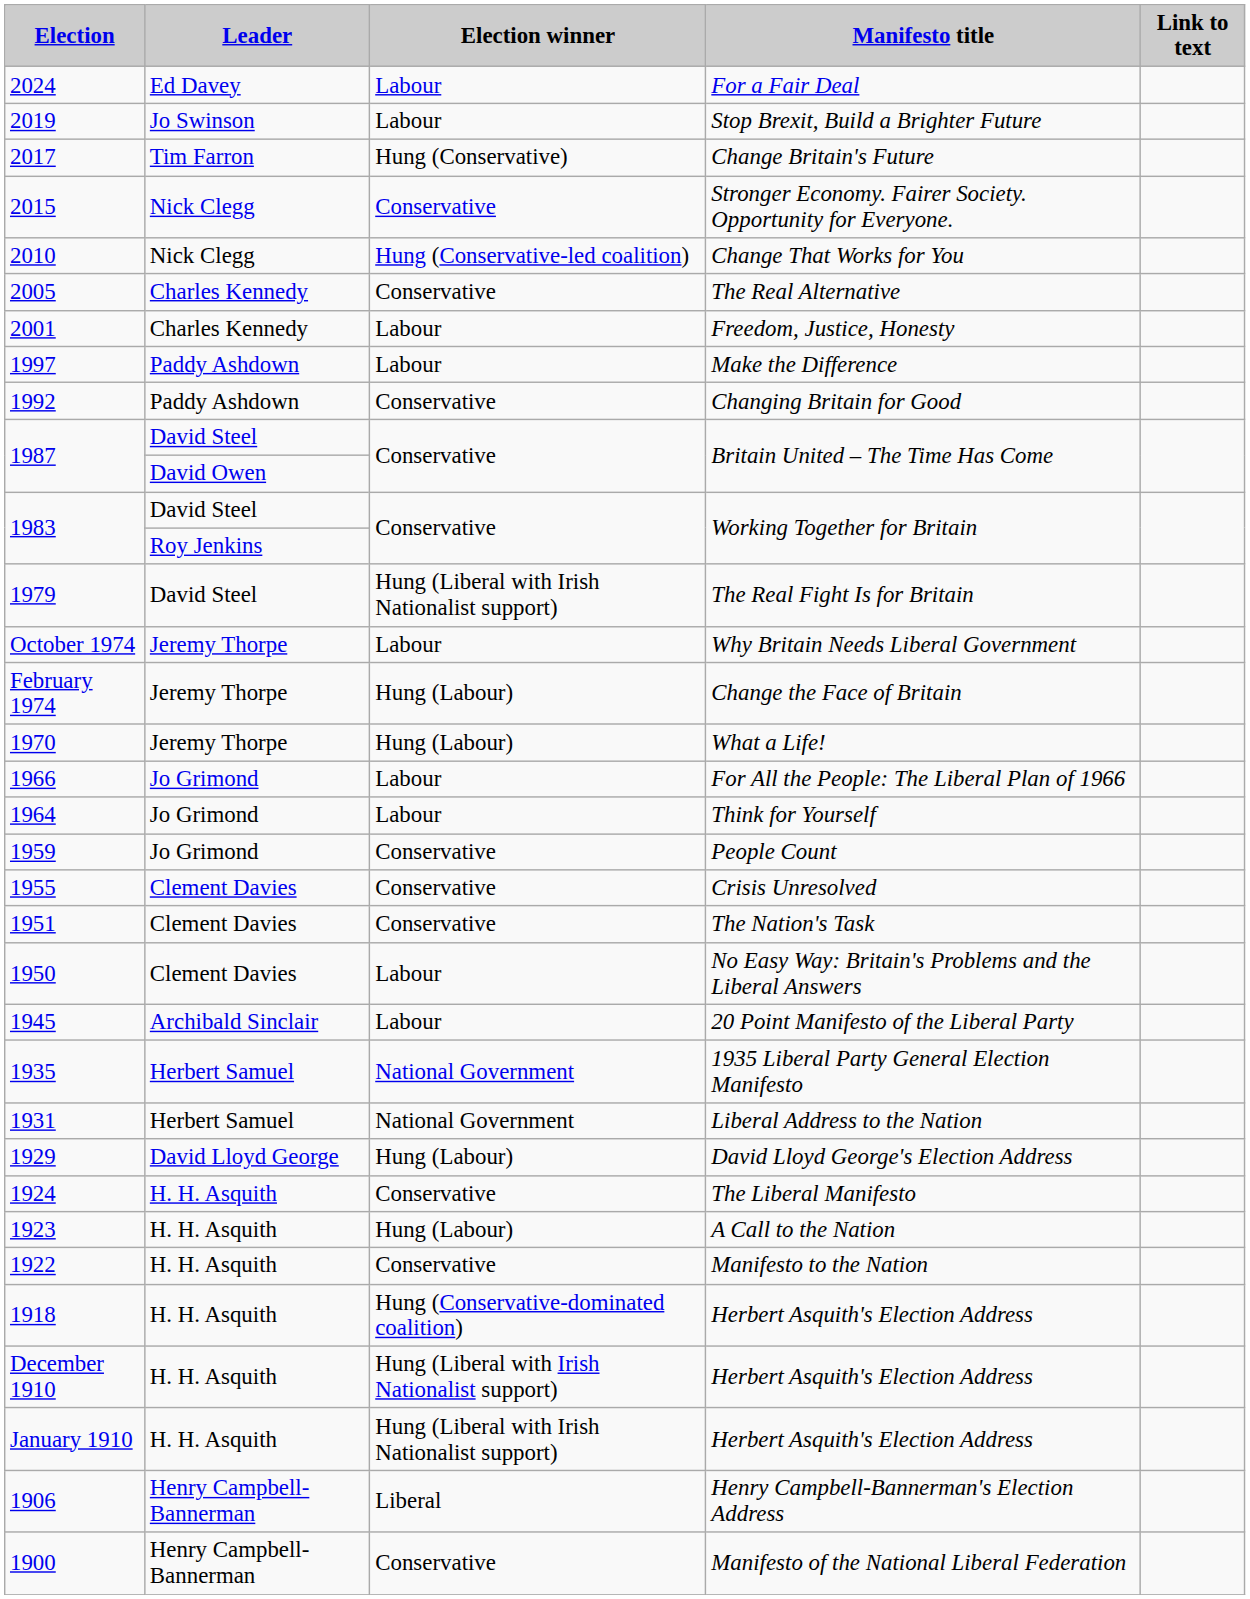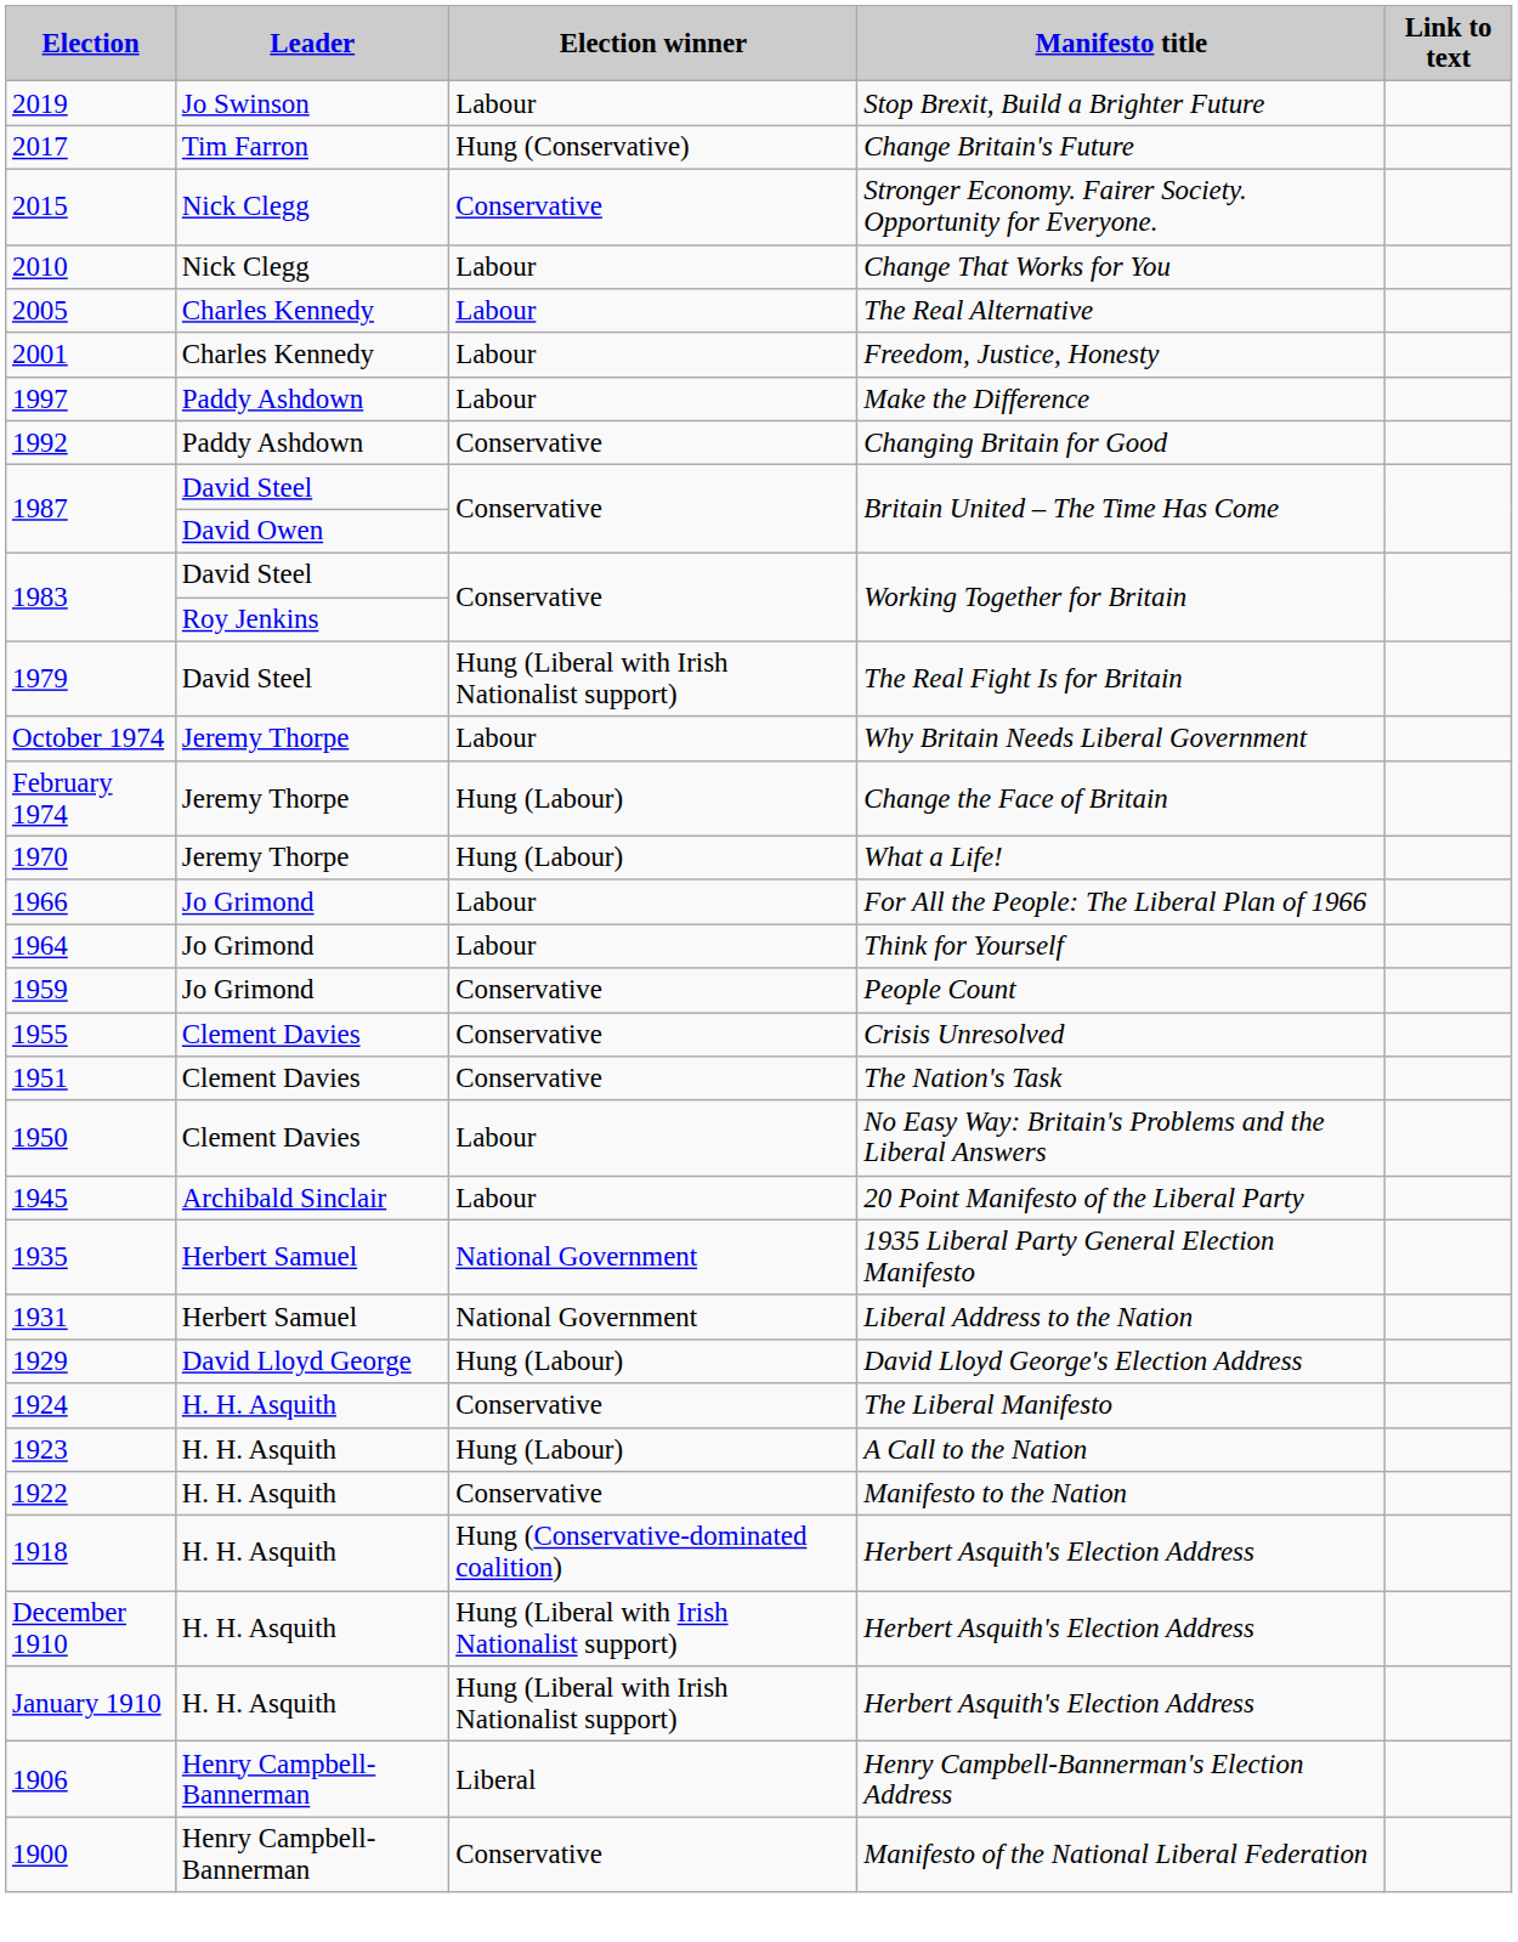 <table class="wikitable">
 <tr>
 <th style="background:#ccc;"><a href='#'>Election</a></th>
 <th style="background:#ccc;"><a href='#'>Leader</a></th>
 <th style="background:#ccc;">Election winner</th>
 <th style="background:#ccc;"><a href='#'>Manifesto</a> title</th>
 <th style="background:#ccc;">Link to text</th>
-</tr>
-<tr>
-<td><a href='#'>2024</a></td>
-<td><a href='#'>Ed Davey</a></td>
-<td><a href='#'>Labour</a></td>
-<td><em><a href='#'>For a Fair Deal</a></em></td>
-<td></td>
 </tr>
 <tr>
 <td><a href='#'>2019</a></td>
 <td><a href='#'>Jo Swinson</a></td>
 <td>Labour</td>
 <td><em>Stop Brexit, Build a Brighter Future</em></td>
 <td></td>
 </tr>
 <tr>
 <td><a href='#'>2017</a></td>
 <td><a href='#'>Tim Farron</a></td>
 <td>Hung (Conservative)</td>
 <td><em>Change Britain's Future</em></td>
 <td></td>
 </tr>
 <tr>
 <td><a href='#'>2015</a></td>
 <td><a href='#'>Nick Clegg</a></td>
 <td><a href='#'>Conservative</a></td>
 <td><em>Stronger Economy. Fairer Society. Opportunity for Everyone.</em></td>
 <td></td>
 </tr>
 <tr>
 <td><a href='#'>2010</a></td>
 <td>Nick Clegg</td>
-<td><a href='#'>Hung</a> (<a href='#'>Conservative-led coalition</a>)</td>
+<td>Labour</td>
 <td><em>Change That Works for You</em></td>
 <td></td>
 </tr>
 <tr>
 <td><a href='#'>2005</a></td>
 <td><a href='#'>Charles Kennedy</a></td>
-<td>Conservative</td>
+<td><a href='#'>Labour</a></td>
 <td><em>The Real Alternative</em></td>
 <td></td>
 </tr>
 <tr>
 <td><a href='#'>2001</a></td>
 <td>Charles Kennedy</td>
 <td>Labour</td>
 <td><em>Freedom, Justice, Honesty</em></td>
 <td></td>
 </tr>
 <tr>
 <td><a href='#'>1997</a></td>
 <td><a href='#'>Paddy Ashdown</a></td>
 <td>Labour</td>
 <td><em>Make the Difference</em></td>
 <td></td>
 </tr>
 <tr>
 <td><a href='#'>1992</a></td>
 <td>Paddy Ashdown</td>
 <td>Conservative</td>
 <td><em>Changing Britain for Good</em></td>
 <td></td>
 </tr>
 <tr>
 <td rowspan=2><a href='#'>1987</a></td>
 <td><a href='#'>David Steel</a></td>
 <td rowspan=2>Conservative</td>
 <td rowspan=2><em>Britain United – The Time Has Come</em></td>
 <td rowspan=2></td>
 </tr>
 <tr>
 <td><a href='#'>David Owen</a></td>
 </tr>
 <tr>
 <td rowspan=2><a href='#'>1983</a></td>
 <td>David Steel</td>
 <td rowspan=2>Conservative</td>
 <td rowspan=2><em>Working Together for Britain</em></td>
 <td rowspan=2></td>
 </tr>
 <tr>
 <td><a href='#'>Roy Jenkins</a></td>
 </tr>
 <tr>
 <td><a href='#'>1979</a></td>
 <td>David Steel</td>
 <td>Hung (Liberal with Irish Nationalist support)</td>
 <td><em>The Real Fight Is for Britain</em></td>
 <td></td>
 </tr>
 <tr>
 <td><a href='#'>October 1974</a></td>
 <td><a href='#'>Jeremy Thorpe</a></td>
 <td>Labour</td>
 <td><em>Why Britain Needs Liberal Government</em></td>
 <td></td>
 </tr>
 <tr>
 <td><a href='#'>February 1974</a></td>
 <td>Jeremy Thorpe</td>
 <td>Hung (Labour)</td>
 <td><em>Change the Face of Britain</em></td>
 <td></td>
 </tr>
 <tr>
 <td><a href='#'>1970</a></td>
 <td>Jeremy Thorpe</td>
 <td>Hung (Labour)</td>
 <td><em>What a Life!</em></td>
 <td></td>
 </tr>
 <tr>
 <td><a href='#'>1966</a></td>
 <td><a href='#'>Jo Grimond</a></td>
 <td>Labour</td>
 <td><em>For All the People: The Liberal Plan of 1966</em></td>
 <td></td>
 </tr>
 <tr>
 <td><a href='#'>1964</a></td>
 <td>Jo Grimond</td>
 <td>Labour</td>
 <td><em>Think for Yourself</em></td>
 <td></td>
 </tr>
 <tr>
 <td><a href='#'>1959</a></td>
 <td>Jo Grimond</td>
 <td>Conservative</td>
 <td><em>People Count</em></td>
 <td></td>
 </tr>
 <tr>
 <td><a href='#'>1955</a></td>
 <td><a href='#'>Clement Davies</a></td>
 <td>Conservative</td>
 <td><em>Crisis Unresolved</em></td>
 <td></td>
 </tr>
 <tr>
 <td><a href='#'>1951</a></td>
 <td>Clement Davies</td>
 <td>Conservative</td>
 <td><em>The Nation's Task</em></td>
 <td></td>
 </tr>
 <tr>
 <td><a href='#'>1950</a></td>
 <td>Clement Davies</td>
 <td>Labour</td>
 <td><em>No Easy Way: Britain's Problems and the Liberal Answers</em></td>
 <td></td>
 </tr>
 <tr>
 <td><a href='#'>1945</a></td>
 <td><a href='#'>Archibald Sinclair</a></td>
 <td>Labour</td>
 <td><em>20 Point Manifesto of the Liberal Party</em></td>
 <td></td>
 </tr>
 <tr>
 <td><a href='#'>1935</a></td>
 <td><a href='#'>Herbert Samuel</a></td>
 <td><a href='#'>National Government</a></td>
 <td><em>1935 Liberal Party General Election Manifesto</em></td>
 <td></td>
 </tr>
 <tr>
 <td><a href='#'>1931</a></td>
 <td>Herbert Samuel</td>
 <td>National Government</td>
 <td><em>Liberal Address to the Nation</em></td>
 <td></td>
 </tr>
 <tr>
 <td><a href='#'>1929</a></td>
 <td><a href='#'>David Lloyd George</a></td>
 <td>Hung (Labour)</td>
 <td><em>David Lloyd George's Election Address</em></td>
 <td></td>
 </tr>
 <tr>
 <td><a href='#'>1924</a></td>
 <td><a href='#'>H. H. Asquith</a></td>
 <td>Conservative</td>
 <td><em>The Liberal Manifesto</em></td>
 <td></td>
 </tr>
 <tr>
 <td><a href='#'>1923</a></td>
 <td>H. H. Asquith</td>
 <td>Hung (Labour)</td>
 <td><em>A Call to the Nation</em></td>
 <td></td>
 </tr>
 <tr>
 <td><a href='#'>1922</a></td>
 <td>H. H. Asquith</td>
 <td>Conservative</td>
 <td><em>Manifesto to the Nation</em></td>
 <td></td>
 </tr>
 <tr>
 <td><a href='#'>1918</a></td>
 <td>H. H. Asquith</td>
 <td>Hung (<a href='#'>Conservative-dominated coalition</a>)</td>
 <td><em>Herbert Asquith's Election Address</em></td>
 <td></td>
 </tr>
 <tr>
 <td><a href='#'>December 1910</a></td>
 <td>H. H. Asquith</td>
 <td>Hung (Liberal with <a href='#'>Irish Nationalist</a> support)</td>
 <td><em>Herbert Asquith's Election Address</em></td>
 <td></td>
 </tr>
 <tr>
 <td><a href='#'>January 1910</a></td>
 <td>H. H. Asquith</td>
 <td>Hung (Liberal with Irish Nationalist support)</td>
 <td><em>Herbert Asquith's Election Address</em></td>
 <td></td>
 </tr>
 <tr>
 <td><a href='#'>1906</a></td>
 <td><a href='#'>Henry Campbell-Bannerman</a></td>
 <td>Liberal</td>
 <td><em>Henry Campbell-Bannerman's Election Address</em></td>
 <td></td>
 </tr>
 <tr>
 <td><a href='#'>1900</a></td>
 <td>Henry Campbell-Bannerman</td>
 <td>Conservative</td>
 <td><em>Manifesto of the National Liberal Federation</em></td>
 <td></td>
 </tr>
 </table>
